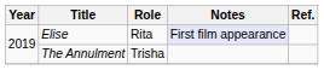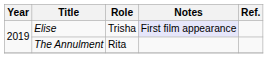 <table class="wikitable sortable">
 <tr>
 <th>Year</th>
 <th>Title</th>
 <th>Role</th>
 <th class="unsortable">Notes</th>
 <th class="unsortable">Ref.</th>
 </tr>
 <tr>
 <td rowspan="2">2019</td>
 <td><em>Elise</em></td>
-<td>Rita</td>
+<td>Trisha</td>
 <td style="background: lavender;">First film appearance</td>
 <td></td>
 </tr>
 <tr>
 <td><em>The Annulment</em></td>
-<td>Trisha</td>
+<td>Rita</td>
 <td></td>
 <td></td>
 </tr>
 <tr>
 </tr>
 </table>
